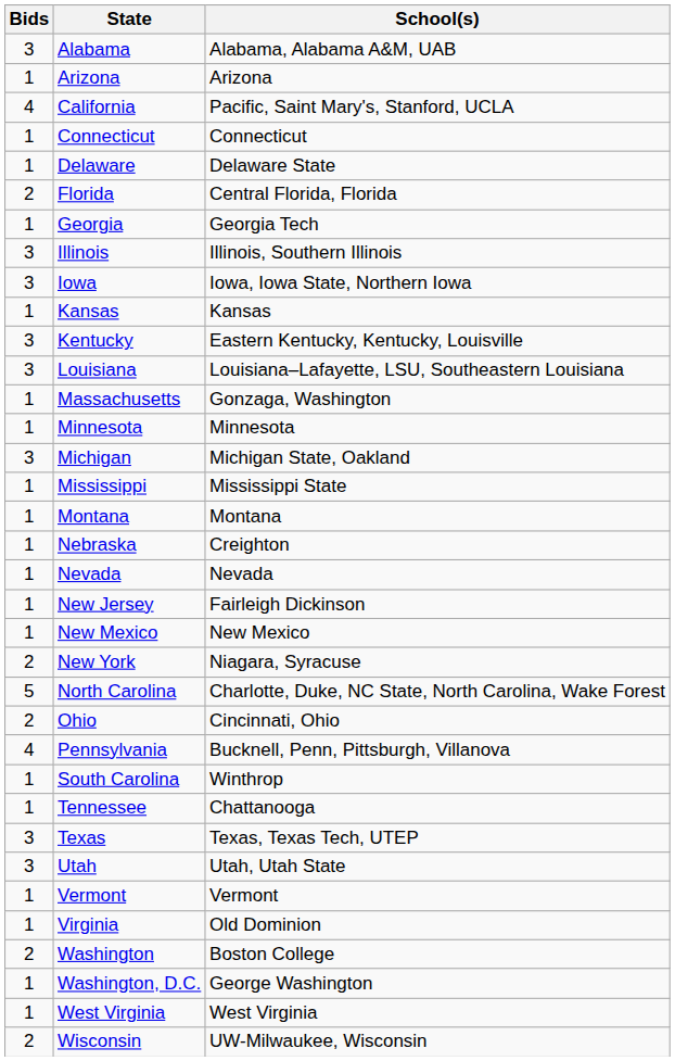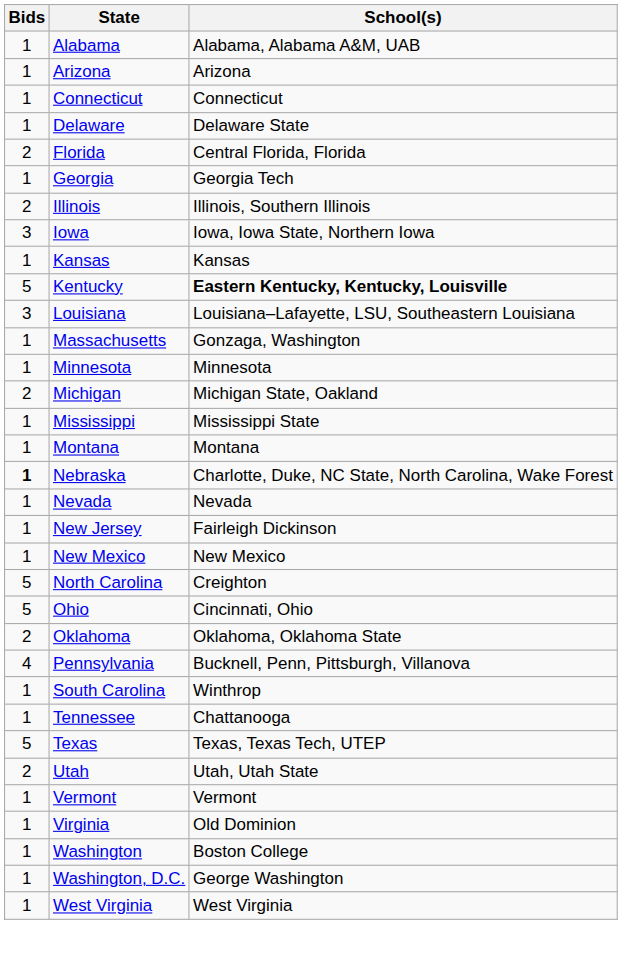 <table class="wikitable sortable">
 <tr>
 <th>Bids</th>
 <th>State</th>
 <th>School(s)</th>
 </tr>
 <tr>
-<td align="center">3</td>
+<td align="center">1</td>
 <td><a href='#'>Alabama</a></td>
 <td>Alabama, Alabama A&M, UAB</td>
 </tr>
 <tr>
 <td align="center">1</td>
 <td><a href='#'>Arizona</a></td>
 <td>Arizona</td>
-</tr>
-<tr>
-<td align="center">4</td>
-<td><a href='#'>California</a></td>
-<td>Pacific, Saint Mary's, Stanford, UCLA</td>
 </tr>
 <tr>
 <td align="center">1</td>
 <td><a href='#'>Connecticut</a></td>
 <td>Connecticut</td>
 </tr>
 <tr>
 <td align="center">1</td>
 <td><a href='#'>Delaware</a></td>
 <td>Delaware State</td>
 </tr>
 <tr>
 <td align="center">2</td>
 <td><a href='#'>Florida</a></td>
 <td>Central Florida, Florida</td>
 </tr>
 <tr>
 <td align="center">1</td>
 <td><a href='#'>Georgia</a></td>
 <td>Georgia Tech</td>
 </tr>
 <tr>
-<td align="center">3</td>
+<td align="center">2</td>
 <td><a href='#'>Illinois</a></td>
 <td>Illinois, Southern Illinois</td>
 </tr>
 <tr>
 <td align="center">3</td>
 <td><a href='#'>Iowa</a></td>
 <td>Iowa, Iowa State, Northern Iowa</td>
 </tr>
 <tr>
 <td align="center">1</td>
 <td><a href='#'>Kansas</a></td>
 <td>Kansas</td>
 </tr>
 <tr>
-<td align="center">3</td>
+<td align="center">5</td>
 <td><a href='#'>Kentucky</a></td>
-<td>Eastern Kentucky, Kentucky, Louisville</td>
+<td><strong>Eastern Kentucky, Kentucky, Louisville</strong></td>
 </tr>
 <tr>
 <td align="center">3</td>
 <td><a href='#'>Louisiana</a></td>
 <td>Louisiana–Lafayette, LSU, Southeastern Louisiana</td>
 </tr>
 <tr>
 <td align="center">1</td>
 <td><a href='#'>Massachusetts</a></td>
 <td>Gonzaga, Washington</td>
 </tr>
 <tr>
 <td align="center">1</td>
 <td><a href='#'>Minnesota</a></td>
 <td>Minnesota</td>
 </tr>
 <tr>
-<td align="center">3</td>
+<td align="center">2</td>
 <td><a href='#'>Michigan</a></td>
 <td>Michigan State, Oakland</td>
 </tr>
 <tr>
 <td align="center">1</td>
 <td><a href='#'>Mississippi</a></td>
 <td>Mississippi State</td>
 </tr>
 <tr>
 <td align="center">1</td>
 <td><a href='#'>Montana</a></td>
 <td>Montana</td>
 </tr>
 <tr>
-<td align="center">1</td>
+<td align="center"><strong>1</strong></td>
 <td><a href='#'>Nebraska</a></td>
-<td>Creighton</td>
+<td>Charlotte, Duke, NC State, North Carolina, Wake Forest</td>
 </tr>
 <tr>
 <td align="center">1</td>
 <td><a href='#'>Nevada</a></td>
 <td>Nevada</td>
 </tr>
 <tr>
 <td align="center">1</td>
 <td><a href='#'>New Jersey</a></td>
 <td>Fairleigh Dickinson</td>
 </tr>
 <tr>
 <td align="center">1</td>
 <td><a href='#'>New Mexico</a></td>
 <td>New Mexico</td>
 </tr>
 <tr>
-<td align="center">2</td>
-<td><a href='#'>New York</a></td>
-<td>Niagara, Syracuse</td>
+<td align="center">5</td>
+<td><a href='#'>North Carolina</a></td>
+<td>Creighton</td>
 </tr>
 <tr>
 <td align="center">5</td>
-<td><a href='#'>North Carolina</a></td>
-<td>Charlotte, Duke, NC State, North Carolina, Wake Forest</td>
+<td><a href='#'>Ohio</a></td>
+<td>Cincinnati, Ohio</td>
 </tr>
 <tr>
 <td align="center">2</td>
-<td><a href='#'>Ohio</a></td>
-<td>Cincinnati, Ohio</td>
+<td><a href='#'>Oklahoma</a></td>
+<td>Oklahoma, Oklahoma State</td>
 </tr>
 <tr>
 <td align="center">4</td>
 <td><a href='#'>Pennsylvania</a></td>
 <td>Bucknell, Penn, Pittsburgh, Villanova</td>
 </tr>
 <tr>
 <td align="center">1</td>
 <td><a href='#'>South Carolina</a></td>
 <td>Winthrop</td>
 </tr>
 <tr>
 <td align="center">1</td>
 <td><a href='#'>Tennessee</a></td>
 <td>Chattanooga</td>
 </tr>
 <tr>
-<td align="center">3</td>
+<td align="center">5</td>
 <td><a href='#'>Texas</a></td>
 <td>Texas, Texas Tech, UTEP</td>
 </tr>
 <tr>
-<td align="center">3</td>
+<td align="center">2</td>
 <td><a href='#'>Utah</a></td>
 <td>Utah, Utah State</td>
 </tr>
 <tr>
 <td align="center">1</td>
 <td><a href='#'>Vermont</a></td>
 <td>Vermont</td>
 </tr>
 <tr>
 <td align="center">1</td>
 <td><a href='#'>Virginia</a></td>
 <td>Old Dominion</td>
 </tr>
 <tr>
-<td align="center">2</td>
+<td align="center">1</td>
 <td><a href='#'>Washington</a></td>
 <td>Boston College</td>
 </tr>
 <tr>
 <td align="center">1</td>
 <td><a href='#'>Washington, D.C.</a></td>
 <td>George Washington</td>
 </tr>
 <tr>
 <td align="center">1</td>
 <td><a href='#'>West Virginia</a></td>
 <td>West Virginia</td>
 </tr>
-<tr>
-<td align="center">2</td>
-<td><a href='#'>Wisconsin</a></td>
-<td>UW-Milwaukee, Wisconsin</td>
-</tr>
 </table>
